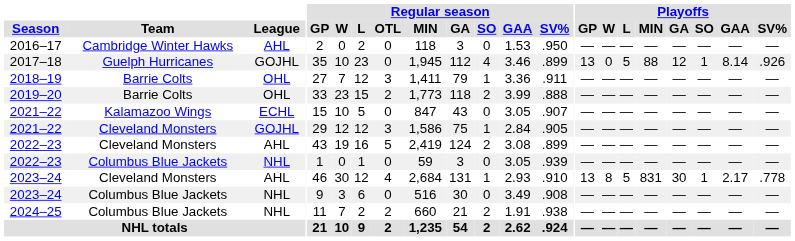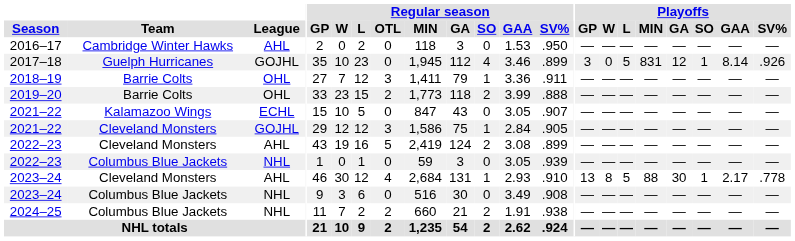 <table border="0" cellpadding="1" cellspacing="0" style="text-align:center; width:75%">
 <tr ALIGN="center" bgcolor="#e0e0e0">
 <th align="center" colspan="3" bgcolor="#ffffff"></th>
 <th align="center" rowspan="99" bgcolor="#ffffff"></th>
 <th align="center" colspan="9" bgcolor="#e0e0e0"><a href='#'>Regular season</a></th>
 <th align="center" rowspan="99" bgcolor="#ffffff"></th>
 <th align="center" colspan="8" bgcolor="#e0e0e0"><a href='#'>Playoffs</a></th>
 </tr>
 <tr ALIGN="center" bgcolor="#e0e0e0">
 <th><a href='#'>Season</a></th>
 <th>Team</th>
 <th>League</th>
 <th>GP</th>
 <th>W</th>
 <th>L</th>
 <th>OTL</th>
 <th>MIN</th>
 <th>GA</th>
 <th><a href='#'>SO</a></th>
 <th><a href='#'>GAA</a></th>
 <th><a href='#'>SV%</a></th>
 <th>GP</th>
 <th>W</th>
 <th>L</th>
 <th>MIN</th>
 <th>GA</th>
 <th>SO</th>
 <th>GAA</th>
 <th>SV%</th>
 </tr>
 <tr ALIGN="center">
 <td>2016–17</td>
 <td><a href='#'>Cambridge Winter Hawks</a></td>
 <td><a href='#'>AHL</a></td>
 <td>2</td>
 <td>0</td>
 <td>2</td>
 <td>0</td>
 <td>118</td>
 <td>3</td>
 <td>0</td>
 <td>1.53</td>
 <td>.950</td>
 <td>—</td>
 <td>—</td>
 <td>—</td>
 <td>—</td>
 <td>—</td>
 <td>—</td>
 <td>—</td>
 <td>—</td>
 </tr>
 <tr ALIGN="center" bgcolor="#f0f0f0">
 <td>2017–18</td>
 <td><a href='#'>Guelph Hurricanes</a></td>
 <td>GOJHL</td>
 <td>35</td>
 <td>10</td>
 <td>23</td>
 <td>0</td>
 <td>1,945</td>
 <td>112</td>
 <td>4</td>
 <td>3.46</td>
 <td>.899</td>
-<td>13</td>
+<td>3</td>
 <td>0</td>
 <td>5</td>
-<td>88</td>
+<td>831</td>
 <td>12</td>
 <td>1</td>
 <td>8.14</td>
 <td>.926</td>
 </tr>
 <tr ALIGN="center">
 <td><a href='#'>2018–19</a></td>
 <td><a href='#'>Barrie Colts</a></td>
 <td><a href='#'>OHL</a></td>
 <td>27</td>
 <td>7</td>
 <td>12</td>
 <td>3</td>
 <td>1,411</td>
 <td>79</td>
 <td>1</td>
 <td>3.36</td>
 <td>.911</td>
 <td>—</td>
 <td>—</td>
 <td>—</td>
 <td>—</td>
 <td>—</td>
 <td>—</td>
 <td>—</td>
 <td>—</td>
 </tr>
 <tr ALIGN="center" bgcolor="#f0f0f0">
 <td><a href='#'>2019–20</a></td>
 <td>Barrie Colts</td>
 <td>OHL</td>
 <td>33</td>
 <td>23</td>
 <td>15</td>
 <td>2</td>
 <td>1,773</td>
 <td>118</td>
 <td>2</td>
 <td>3.99</td>
 <td>.888</td>
 <td>—</td>
 <td>—</td>
 <td>—</td>
 <td>—</td>
 <td>—</td>
 <td>—</td>
 <td>—</td>
 <td>—</td>
 </tr>
 <tr ALIGN="center">
 <td><a href='#'>2021–22</a></td>
 <td><a href='#'>Kalamazoo Wings</a></td>
 <td><a href='#'>ECHL</a></td>
 <td>15</td>
 <td>10</td>
 <td>5</td>
 <td>0</td>
 <td>847</td>
 <td>43</td>
 <td>0</td>
 <td>3.05</td>
 <td>.907</td>
 <td>—</td>
 <td>—</td>
 <td>—</td>
 <td>—</td>
 <td>—</td>
 <td>—</td>
 <td>—</td>
 <td>—</td>
 </tr>
 <tr ALIGN="center" bgcolor="#f0f0f0">
 <td><a href='#'>2021–22</a></td>
 <td><a href='#'>Cleveland Monsters</a></td>
 <td><a href='#'>GOJHL</a></td>
 <td>29</td>
 <td>12</td>
 <td>12</td>
 <td>3</td>
 <td>1,586</td>
 <td>75</td>
 <td>1</td>
 <td>2.84</td>
 <td>.905</td>
 <td>—</td>
 <td>—</td>
 <td>—</td>
 <td>—</td>
 <td>—</td>
 <td>—</td>
 <td>—</td>
 <td>—</td>
 </tr>
 <tr ALIGN="center">
 <td><a href='#'>2022–23</a></td>
 <td>Cleveland Monsters</td>
 <td>AHL</td>
 <td>43</td>
 <td>19</td>
 <td>16</td>
 <td>5</td>
 <td>2,419</td>
 <td>124</td>
 <td>2</td>
 <td>3.08</td>
 <td>.899</td>
 <td>—</td>
 <td>—</td>
 <td>—</td>
 <td>—</td>
 <td>—</td>
 <td>—</td>
 <td>—</td>
 <td>—</td>
 </tr>
 <tr ALIGN="center" bgcolor="#f0f0f0">
 <td><a href='#'>2022–23</a></td>
 <td><a href='#'>Columbus Blue Jackets</a></td>
 <td><a href='#'>NHL</a></td>
 <td>1</td>
 <td>0</td>
 <td>1</td>
 <td>0</td>
 <td>59</td>
 <td>3</td>
 <td>0</td>
 <td>3.05</td>
 <td>.939</td>
 <td>—</td>
 <td>—</td>
 <td>—</td>
 <td>—</td>
 <td>—</td>
 <td>—</td>
 <td>—</td>
 <td>—</td>
 </tr>
 <tr ALIGN="center">
 <td><a href='#'>2023–24</a></td>
 <td>Cleveland Monsters</td>
 <td>AHL</td>
 <td>46</td>
 <td>30</td>
 <td>12</td>
 <td>4</td>
 <td>2,684</td>
 <td>131</td>
 <td>1</td>
 <td>2.93</td>
 <td>.910</td>
 <td>13</td>
 <td>8</td>
 <td>5</td>
-<td>831</td>
+<td>88</td>
 <td>30</td>
 <td>1</td>
 <td>2.17</td>
 <td>.778</td>
 </tr>
 <tr ALIGN="center" bgcolor="#f0f0f0">
 <td><a href='#'>2023–24</a></td>
 <td>Columbus Blue Jackets</td>
 <td>NHL</td>
 <td>9</td>
 <td>3</td>
 <td>6</td>
 <td>0</td>
 <td>516</td>
 <td>30</td>
 <td>0</td>
 <td>3.49</td>
 <td>.908</td>
 <td>—</td>
 <td>—</td>
 <td>—</td>
 <td>—</td>
 <td>—</td>
 <td>—</td>
 <td>—</td>
 <td>—</td>
 </tr>
 <tr ALIGN="center">
 <td><a href='#'>2024–25</a></td>
 <td>Columbus Blue Jackets</td>
 <td>NHL</td>
 <td>11</td>
 <td>7</td>
 <td>2</td>
 <td>2</td>
 <td>660</td>
 <td>21</td>
 <td>2</td>
 <td>1.91</td>
 <td>.938</td>
 <td>—</td>
 <td>—</td>
 <td>—</td>
 <td>—</td>
 <td>—</td>
 <td>—</td>
 <td>—</td>
 <td>—</td>
 </tr>
 <tr bgcolor="#e0e0e0">
 <th colspan="3">NHL totals</th>
 <th>21</th>
 <th>10</th>
 <th>9</th>
 <th>2</th>
 <th>1,235</th>
 <th>54</th>
 <th>2</th>
 <th>2.62</th>
 <th>.924</th>
 <th>—</th>
 <th>—</th>
 <th>—</th>
 <th>—</th>
 <th>—</th>
 <th>—</th>
 <th>—</th>
 <th>—</th>
 </tr>
 </table>
